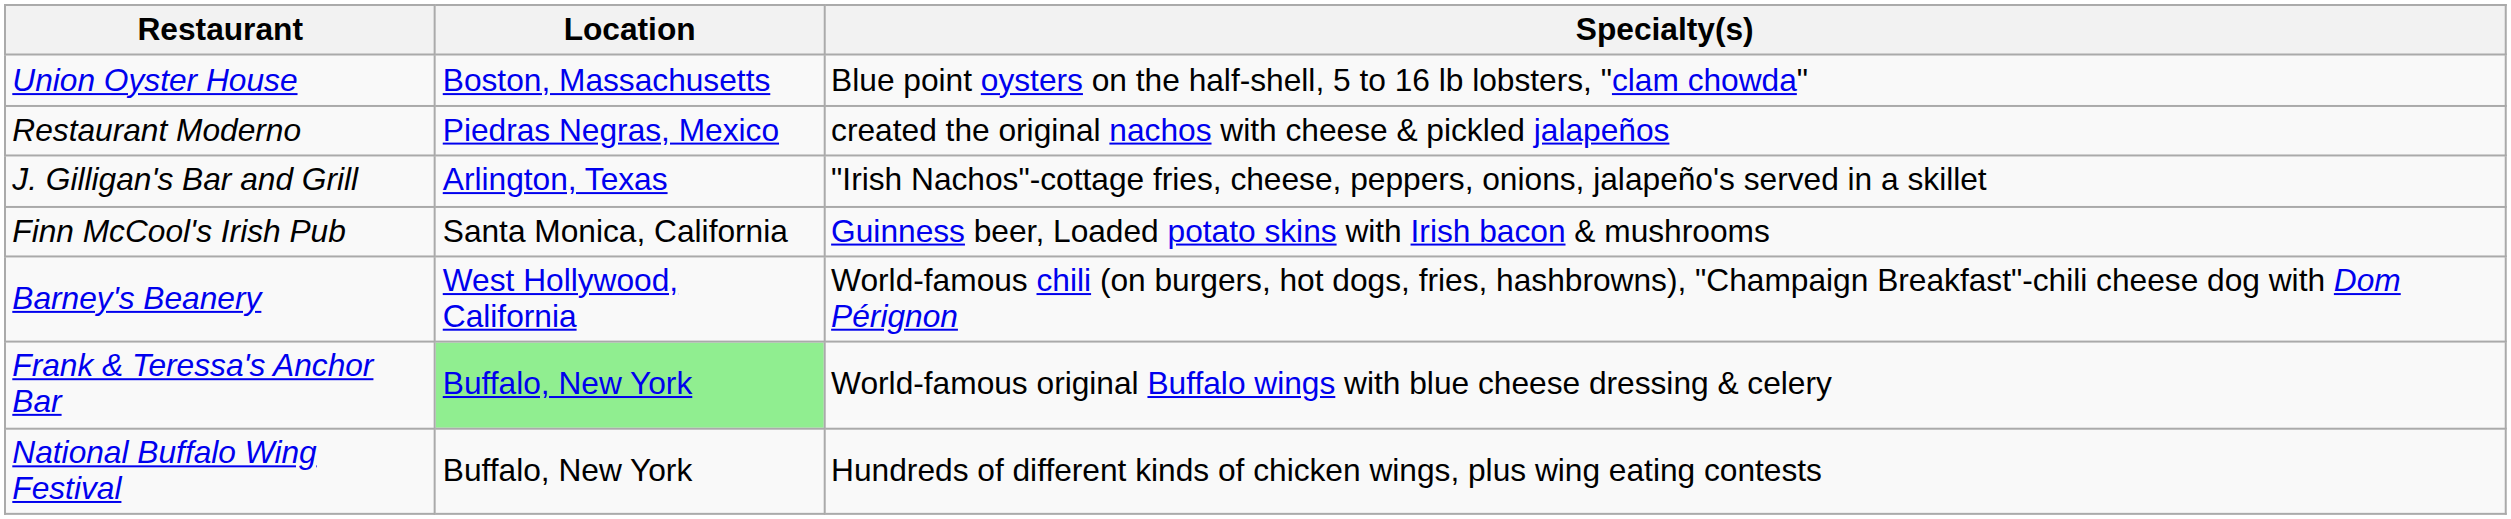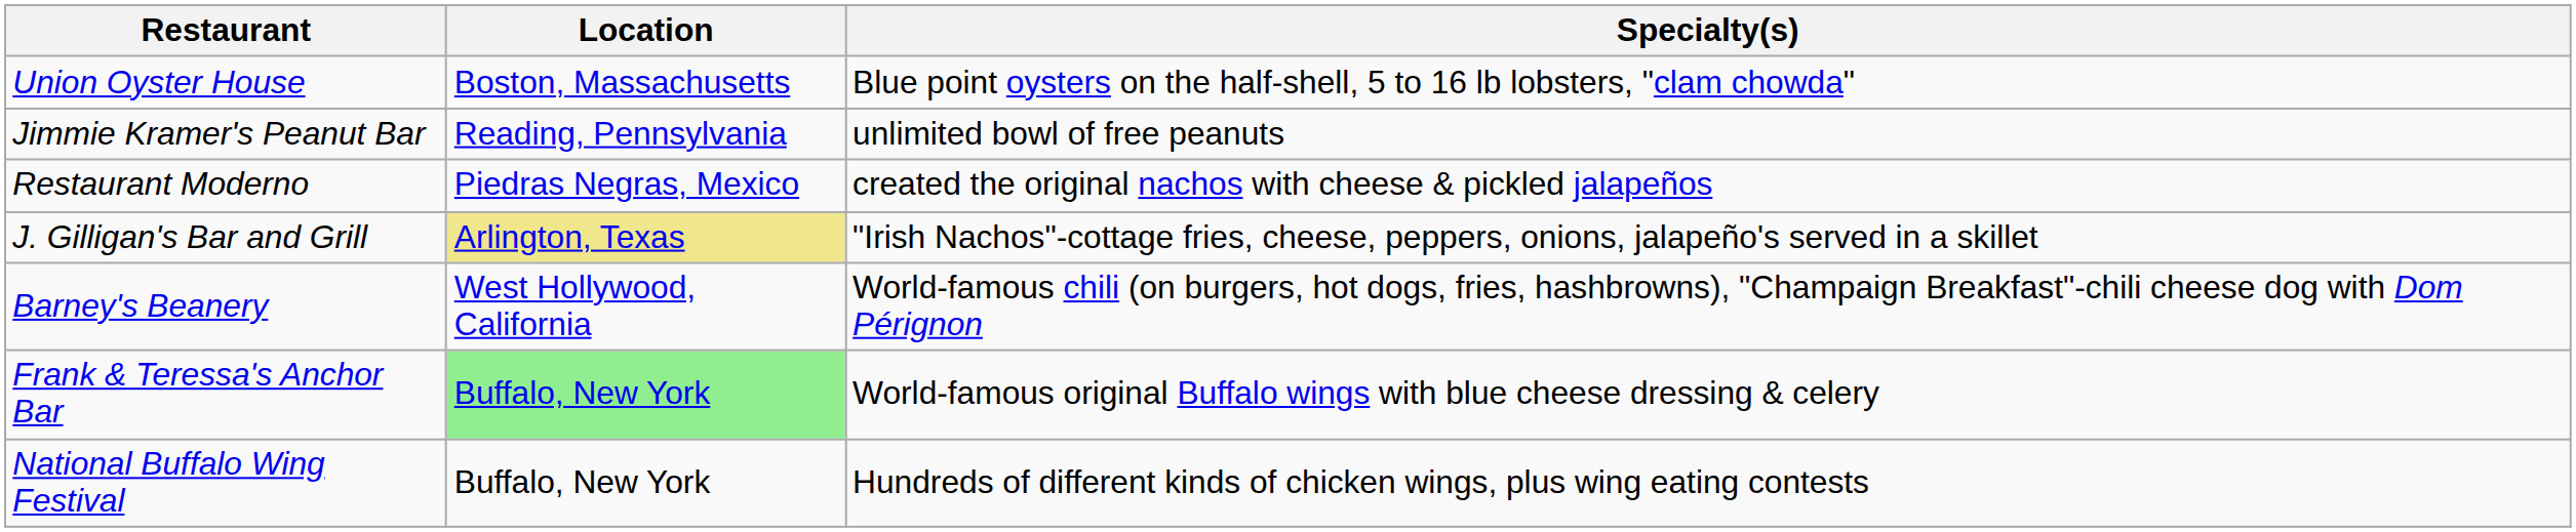 <table class="wikitable" style="width:100%;">
 <tr>
 <th>Restaurant</th>
 <th>Location</th>
 <th>Specialty(s)</th>
 </tr>
 <tr>
 <td><em><a href='#'>Union Oyster House</a></em></td>
 <td><a href='#'>Boston, Massachusetts</a></td>
 <td>Blue point <a href='#'>oysters</a> on the half-shell, 5 to 16 lb lobsters, "<a href='#'>clam chowda</a>"</td>
 </tr>
 <tr>
+<td><em>Jimmie Kramer's Peanut Bar</em></td>
+<td><a href='#'>Reading, Pennsylvania</a></td>
+<td>unlimited bowl of free peanuts</td>
+</tr>
+<tr>
 <td><em>Restaurant Moderno</em></td>
 <td><a href='#'>Piedras Negras, Mexico</a></td>
 <td>created the original <a href='#'>nachos</a> with cheese & pickled <a href='#'>jalapeños</a></td>
 </tr>
 <tr>
 <td><em>J. Gilligan's Bar and Grill</em></td>
-<td><a href='#'>Arlington, Texas</a></td>
+<td style="background: khaki;"><a href='#'>Arlington, Texas</a></td>
 <td>"Irish Nachos"-cottage fries, cheese, peppers, onions, jalapeño's served in a skillet</td>
-</tr>
-<tr>
-<td><em>Finn McCool's Irish Pub</em></td>
-<td>Santa Monica, California</td>
-<td><a href='#'>Guinness</a> beer, Loaded <a href='#'>potato skins</a> with <a href='#'>Irish bacon</a> & mushrooms</td>
 </tr>
 <tr>
 <td><em><a href='#'>Barney's Beanery</a></em></td>
 <td><a href='#'>West Hollywood, California</a></td>
 <td>World-famous <a href='#'>chili</a> (on burgers, hot dogs, fries, hashbrowns), "Champaign Breakfast"-chili cheese dog with <em><a href='#'>Dom Pérignon</a></em></td>
 </tr>
 <tr>
 <td><em><a href='#'>Frank & Teressa's Anchor Bar</a></em></td>
 <td style="background: lightgreen;"><a href='#'>Buffalo, New York</a></td>
 <td>World-famous original <a href='#'>Buffalo wings</a> with blue cheese dressing & celery</td>
 </tr>
 <tr>
 <td><em><a href='#'>National Buffalo Wing Festival</a></em></td>
 <td>Buffalo, New York</td>
 <td>Hundreds of different kinds of chicken wings, plus wing eating contests</td>
 </tr>
 </table>
